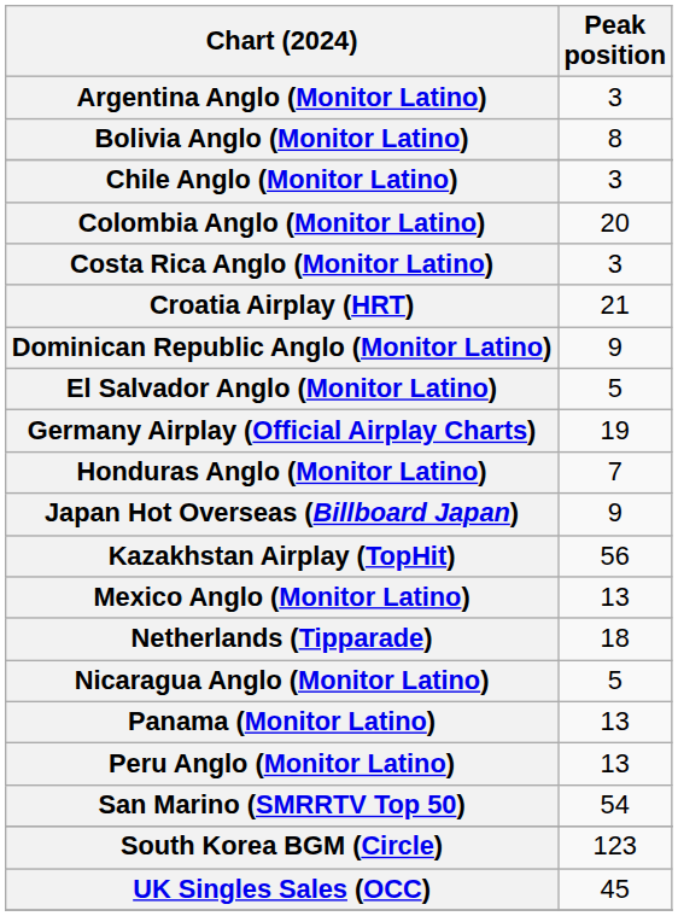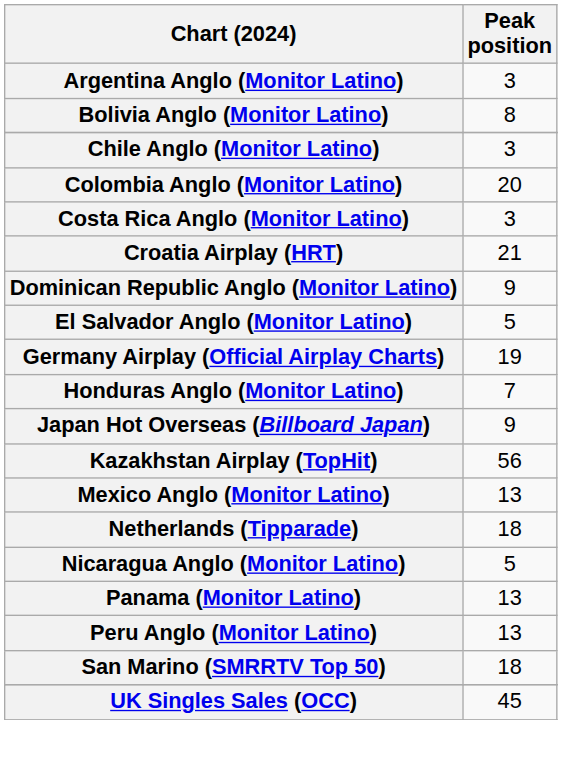 <table class="wikitable sortable plainrowheaders" style="text-align:center">
 <tr>
 <th scope="col">Chart (2024)</th>
 <th scope="col">Peak<br>position</th>
 </tr>
 <tr>
 <th scope="row">Argentina Anglo (<a href='#'>Monitor Latino</a>)</th>
 <td>3</td>
 </tr>
 <tr>
 <th scope="row">Bolivia Anglo (<a href='#'>Monitor Latino</a>)</th>
 <td>8</td>
 </tr>
 <tr>
 </tr>
 <tr>
 </tr>
 <tr>
 <th scope="row">Chile Anglo (<a href='#'>Monitor Latino</a>)</th>
 <td>3</td>
 </tr>
 <tr>
 <th scope="row">Colombia Anglo (<a href='#'>Monitor Latino</a>)</th>
 <td>20</td>
 </tr>
 <tr>
 <th scope="row">Costa Rica Anglo (<a href='#'>Monitor Latino</a>)</th>
 <td>3</td>
 </tr>
 <tr>
 <th scope="row">Croatia Airplay (<a href='#'>HRT</a>)</th>
 <td>21</td>
 </tr>
 <tr>
 <th scope="row">Dominican Republic Anglo (<a href='#'>Monitor Latino</a>)</th>
 <td>9</td>
 </tr>
 <tr>
 <th scope="row">El Salvador Anglo (<a href='#'>Monitor Latino</a>)</th>
 <td>5</td>
 </tr>
 <tr>
 <th scope="row">Germany Airplay (<a href='#'>Official Airplay Charts</a>)</th>
 <td>19</td>
 </tr>
 <tr>
 <th scope="row">Honduras Anglo (<a href='#'>Monitor Latino</a>)</th>
 <td>7</td>
 </tr>
 <tr>
 <th scope="row">Japan Hot Overseas (<em><a href='#'>Billboard Japan</a></em>)</th>
 <td>9</td>
 </tr>
 <tr>
 <th scope="row">Kazakhstan Airplay (<a href='#'>TopHit</a>)</th>
 <td>56</td>
 </tr>
 <tr>
 <th scope="row">Mexico Anglo (<a href='#'>Monitor Latino</a>)</th>
 <td>13</td>
 </tr>
 <tr>
 <th scope="row">Netherlands (<a href='#'>Tipparade</a>)</th>
 <td>18</td>
 </tr>
 <tr>
 <th scope="row">Nicaragua Anglo (<a href='#'>Monitor Latino</a>)</th>
 <td>5</td>
 </tr>
 <tr>
 <th scope="row">Panama (<a href='#'>Monitor Latino</a>)</th>
 <td>13</td>
 </tr>
 <tr>
 <th scope="row">Peru Anglo (<a href='#'>Monitor Latino</a>)</th>
 <td>13</td>
 </tr>
 <tr>
 <th scope="row">San Marino (<a href='#'>SMRRTV Top 50</a>)</th>
-<td>54</td>
+<td>18</td>
 </tr>
 <tr>
-</tr>
-<tr>
-<th scope="row">South Korea BGM (<a href='#'>Circle</a>)</th>
-<td>123</td>
 </tr>
 <tr>
 <th scope="row"><a href='#'>UK Singles Sales</a> (<a href='#'>OCC</a>)</th>
 <td>45</td>
 </tr>
 <tr>
 </tr>
 <tr>
 </tr>
 <tr>
 </tr>
 </table>
